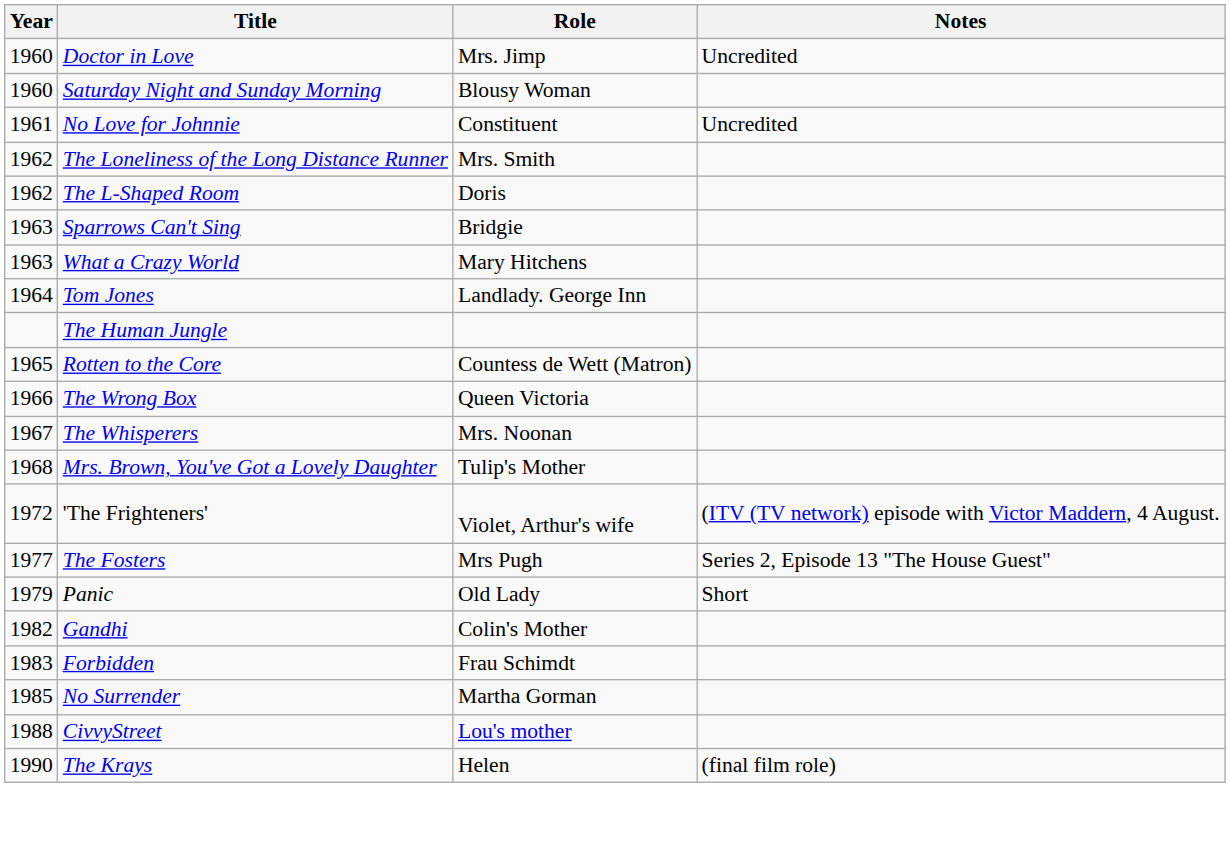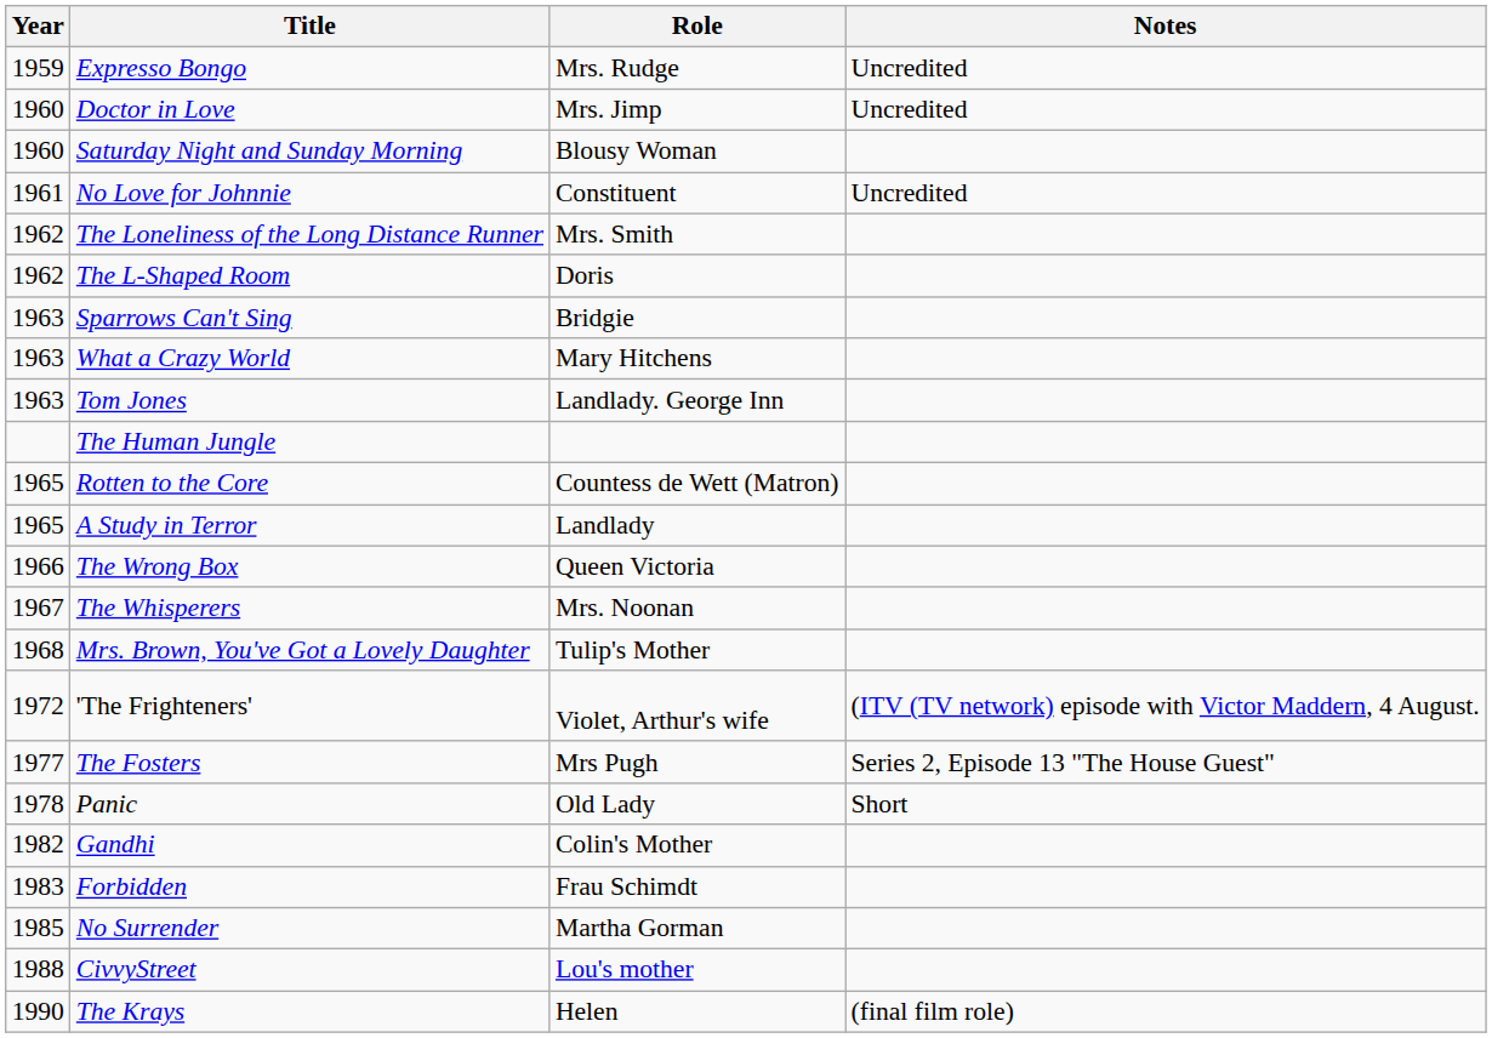 <table class="wikitable">
 <tr>
 <th>Year</th>
 <th>Title</th>
 <th>Role</th>
 <th>Notes</th>
+</tr>
+<tr>
+<td>1959</td>
+<td><em><a href='#'>Expresso Bongo</a></em></td>
+<td>Mrs. Rudge</td>
+<td>Uncredited</td>
 </tr>
 <tr>
 <td>1960</td>
 <td><em><a href='#'>Doctor in Love</a></em></td>
 <td>Mrs. Jimp</td>
 <td>Uncredited</td>
 </tr>
 <tr>
 <td>1960</td>
 <td><em><a href='#'>Saturday Night and Sunday Morning</a></em></td>
 <td>Blousy Woman</td>
 <td></td>
 </tr>
 <tr>
 <td>1961</td>
 <td><em><a href='#'>No Love for Johnnie</a></em></td>
 <td>Constituent</td>
 <td>Uncredited</td>
 </tr>
 <tr>
 <td>1962</td>
 <td><em><a href='#'>The Loneliness of the Long Distance Runner</a></em></td>
 <td>Mrs. Smith</td>
 <td></td>
 </tr>
 <tr>
 <td>1962</td>
 <td><em><a href='#'>The L-Shaped Room</a></em></td>
 <td>Doris</td>
 <td></td>
 </tr>
 <tr>
 <td>1963</td>
 <td><em><a href='#'>Sparrows Can't Sing</a></em></td>
 <td>Bridgie</td>
 <td></td>
 </tr>
 <tr>
 <td>1963</td>
 <td><em><a href='#'>What a Crazy World</a></em></td>
 <td>Mary Hitchens</td>
 <td></td>
 </tr>
 <tr>
-<td>1964</td>
+<td>1963</td>
 <td><em><a href='#'>Tom Jones</a></em></td>
 <td>Landlady. George Inn</td>
 <td></td>
 </tr>
 <tr>
 <td></td>
 <td><em><a href='#'>The Human Jungle</a></em></td>
 <td></td>
 <td></td>
 </tr>
 <tr>
 <td>1965</td>
 <td><em><a href='#'>Rotten to the Core</a></em></td>
 <td>Countess de Wett (Matron)</td>
+<td></td>
+</tr>
+<tr>
+<td>1965</td>
+<td><em><a href='#'>A Study in Terror</a></em></td>
+<td>Landlady</td>
 <td></td>
 </tr>
 <tr>
 <td>1966</td>
 <td><em><a href='#'>The Wrong Box</a></em></td>
 <td>Queen Victoria</td>
 <td></td>
 </tr>
 <tr>
 <td>1967</td>
 <td><em><a href='#'>The Whisperers</a></em></td>
 <td>Mrs. Noonan</td>
 <td></td>
 </tr>
 <tr>
 <td>1968</td>
 <td><em><a href='#'>Mrs. Brown, You've Got a Lovely Daughter</a></em></td>
 <td>Tulip's Mother</td>
 <td></td>
 </tr>
 <tr>
 <td>1972</td>
 <td>'The Frighteners'</td>
 <td><br>Violet, Arthur's wife</td>
 <td>(<a href='#'>ITV (TV network)</a> episode with <a href='#'>Victor Maddern</a>, 4 August.</td>
 </tr>
 <tr>
 <td>1977</td>
 <td><em><a href='#'>The Fosters</a></em></td>
 <td>Mrs Pugh</td>
 <td>Series 2, Episode 13 "The House Guest"</td>
 </tr>
 <tr>
-<td>1979</td>
+<td>1978</td>
 <td><em>Panic</em></td>
 <td>Old Lady</td>
 <td>Short</td>
 </tr>
 <tr>
 <td>1982</td>
 <td><em><a href='#'>Gandhi</a></em></td>
 <td>Colin's Mother</td>
 <td></td>
 </tr>
 <tr>
 <td>1983</td>
 <td><em><a href='#'>Forbidden</a></em></td>
 <td>Frau Schimdt</td>
 <td></td>
 </tr>
 <tr>
 <td>1985</td>
 <td><em><a href='#'>No Surrender</a></em></td>
 <td>Martha Gorman</td>
 <td></td>
 </tr>
 <tr>
 <td>1988</td>
 <td><em><a href='#'>CivvyStreet</a></em></td>
 <td><a href='#'>Lou's mother</a></td>
 <td></td>
 </tr>
 <tr>
 <td>1990</td>
 <td><em><a href='#'>The Krays</a></em></td>
 <td>Helen</td>
 <td>(final film role)</td>
 </tr>
 </table>
